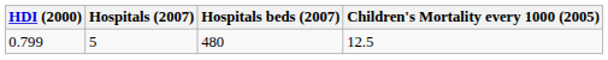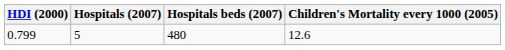 <table class="wikitable">
 <tr>
 <th><a href='#'>HDI</a> (2000)</th>
 <th>Hospitals (2007)</th>
 <th>Hospitals beds (2007)</th>
 <th>Children's Mortality every 1000 (2005)</th>
 </tr>
 <tr>
 <td>0.799</td>
 <td>5</td>
 <td>480</td>
-<td>12.5</td>
+<td>12.6</td>
 </tr>
 </table>
